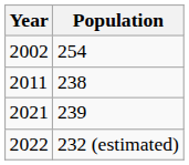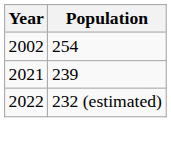 <table class="wikitable">
 <tr>
 <th>Year</th>
 <th>Population</th>
 </tr>
 <tr>
 <td>2002</td>
 <td>254</td>
 </tr>
 <tr>
-<td>2011</td>
-<td>238</td>
-</tr>
-<tr>
 <td>2021</td>
 <td>239</td>
 </tr>
 <tr>
 <td>2022</td>
 <td>232 (estimated)</td>
 </tr>
 </table>
